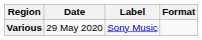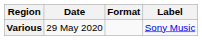 <table class="wikitable plainrowheaders">
 <tr>
 <th>Region</th>
 <th>Date</th>
+<th>Format</th>
 <th>Label</th>
-<th>Format</th>
 </tr>
 <tr>
 <th scope="row">Various</th>
 <td>29 May 2020</td>
+<td></td>
 <td><a href='#'>Sony Music</a></td>
-<td></td>
 </tr>
 </table>
